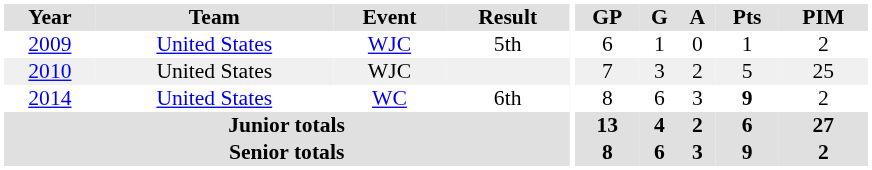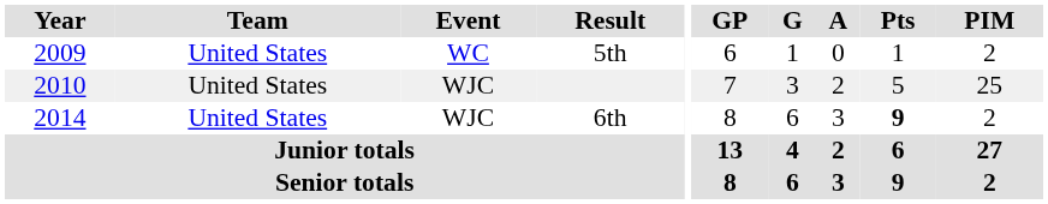 <table border="0" cellpadding="1" cellspacing="0" ID="Table3" style="text-align:center; width:40em">
 <tr style="text-align:center; background:#e0e0e0;">
 <th>Year</th>
 <th>Team</th>
 <th>Event</th>
 <th>Result</th>
 <th rowspan="99" style="background:#fff;"></th>
 <th>GP</th>
 <th>G</th>
 <th>A</th>
 <th>Pts</th>
 <th>PIM</th>
 </tr>
 <tr>
 <td><a href='#'>2009</a></td>
 <td><a href='#'>United States</a></td>
-<td><a href='#'>WJC</a></td>
+<td><a href='#'>WC</a></td>
 <td>5th</td>
 <td>6</td>
 <td>1</td>
 <td>0</td>
 <td>1</td>
 <td>2</td>
 </tr>
 <tr style="background:#f0f0f0;">
 <td><a href='#'>2010</a></td>
 <td>United States</td>
 <td>WJC</td>
 <td></td>
 <td>7</td>
 <td>3</td>
 <td>2</td>
 <td>5</td>
 <td>25</td>
 </tr>
 <tr>
 <td><a href='#'>2014</a></td>
 <td><a href='#'>United States</a></td>
-<td><a href='#'>WC</a></td>
+<td>WJC</td>
 <td>6th</td>
 <td>8</td>
 <td>6</td>
 <td>3</td>
 <td><strong>9</strong></td>
 <td>2</td>
 </tr>
 <tr bgcolor="#e0e0e0">
 <th colspan="4">Junior totals</th>
 <th>13</th>
 <th>4</th>
 <th>2</th>
 <th>6</th>
 <th>27</th>
 </tr>
 <tr bgcolor="#e0e0e0">
 <th colspan="4">Senior totals</th>
 <th>8</th>
 <th>6</th>
 <th>3</th>
 <th>9</th>
 <th>2</th>
 </tr>
 </table>
